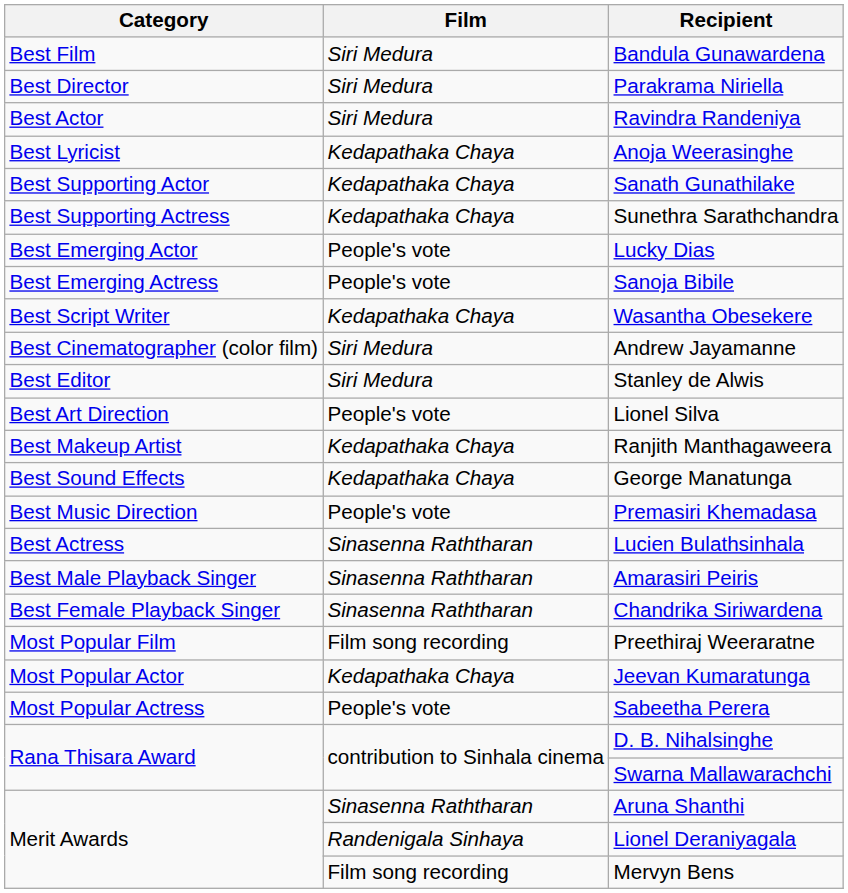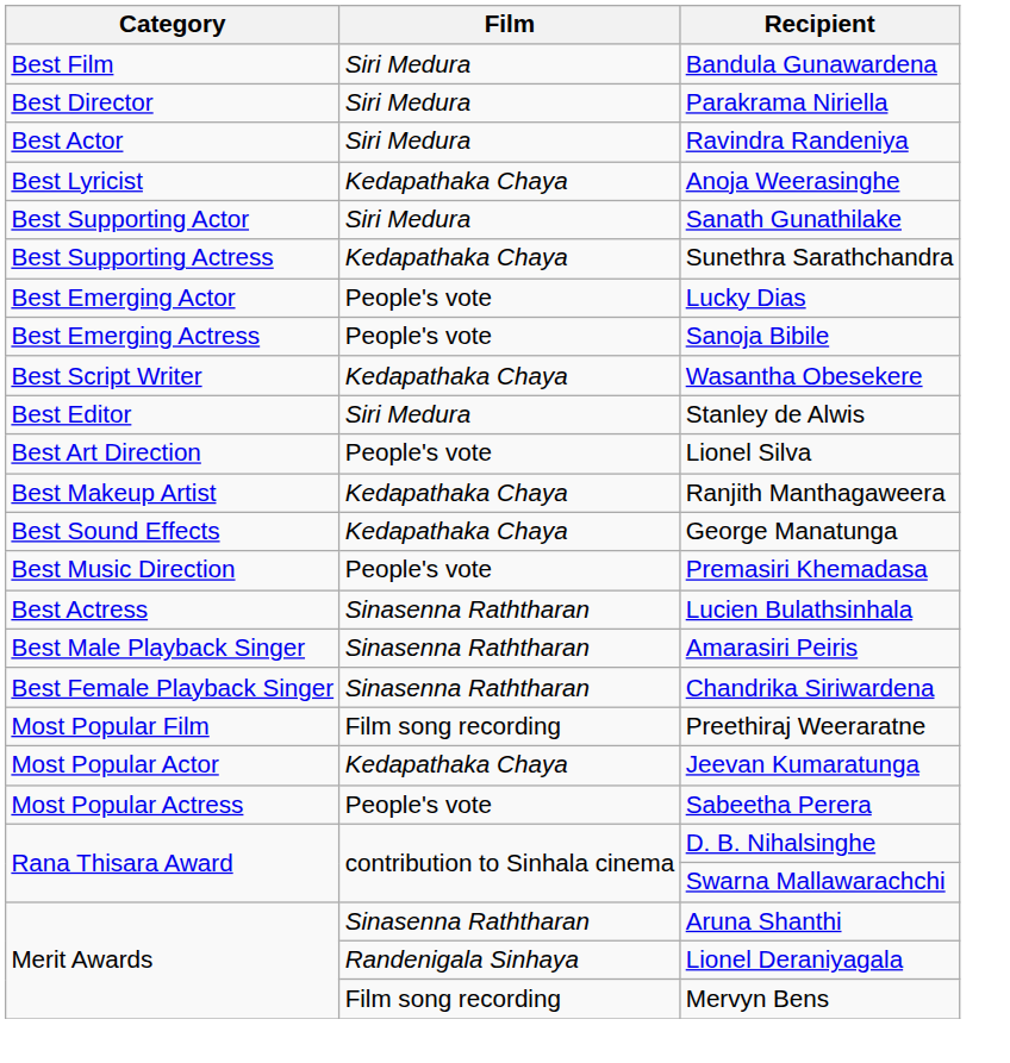 <table class="wikitable plainrowheaders sortable">
 <tr>
 <th scope="col">Category</th>
 <th scope="col">Film</th>
 <th scope="col">Recipient</th>
 </tr>
 <tr>
 <td><a href='#'>Best Film</a></td>
 <td><em>Siri Medura</em></td>
 <td><a href='#'>Bandula Gunawardena</a></td>
 </tr>
 <tr>
 <td><a href='#'>Best Director</a></td>
 <td><em>Siri Medura</em></td>
 <td><a href='#'>Parakrama Niriella</a></td>
 </tr>
 <tr>
 <td><a href='#'>Best Actor</a></td>
 <td><em>Siri Medura</em></td>
 <td><a href='#'>Ravindra Randeniya</a></td>
 </tr>
 <tr>
 <td><a href='#'>Best Lyricist</a></td>
 <td><em>Kedapathaka Chaya</em></td>
 <td><a href='#'>Anoja Weerasinghe</a></td>
 </tr>
 <tr>
 <td><a href='#'>Best Supporting Actor</a></td>
-<td><em>Kedapathaka Chaya</em></td>
+<td><em>Siri Medura</em></td>
 <td><a href='#'>Sanath Gunathilake</a></td>
 </tr>
 <tr>
 <td><a href='#'>Best Supporting Actress</a></td>
 <td><em>Kedapathaka Chaya</em></td>
 <td>Sunethra Sarathchandra</td>
 </tr>
 <tr>
 <td><a href='#'>Best Emerging Actor</a></td>
 <td>People's vote</td>
 <td><a href='#'>Lucky Dias</a></td>
 </tr>
 <tr>
 <td><a href='#'>Best Emerging Actress</a></td>
 <td>People's vote</td>
 <td><a href='#'>Sanoja Bibile</a></td>
 </tr>
 <tr>
 <td><a href='#'>Best Script Writer</a></td>
 <td><em>Kedapathaka Chaya</em></td>
 <td><a href='#'>Wasantha Obesekere</a></td>
-</tr>
-<tr>
-<td><a href='#'>Best Cinematographer</a> (color film)</td>
-<td><em>Siri Medura</em></td>
-<td>Andrew Jayamanne</td>
 </tr>
 <tr>
 <td><a href='#'>Best Editor</a></td>
 <td><em>Siri Medura</em></td>
 <td>Stanley de Alwis</td>
 </tr>
 <tr>
 <td><a href='#'>Best Art Direction</a></td>
 <td>People's vote</td>
 <td>Lionel Silva</td>
 </tr>
 <tr>
 <td><a href='#'>Best Makeup Artist</a></td>
 <td><em>Kedapathaka Chaya</em></td>
 <td>Ranjith Manthagaweera</td>
 </tr>
 <tr>
 <td><a href='#'>Best Sound Effects</a></td>
 <td><em>Kedapathaka Chaya</em></td>
 <td>George Manatunga</td>
 </tr>
 <tr>
 <td><a href='#'>Best Music Direction</a></td>
 <td>People's vote</td>
 <td><a href='#'>Premasiri Khemadasa</a></td>
 </tr>
 <tr>
 <td><a href='#'>Best Actress</a></td>
 <td><em>Sinasenna Raththaran</em></td>
 <td><a href='#'>Lucien Bulathsinhala</a></td>
 </tr>
 <tr>
 <td><a href='#'>Best Male Playback Singer</a></td>
 <td><em>Sinasenna Raththaran</em></td>
 <td><a href='#'>Amarasiri Peiris</a></td>
 </tr>
 <tr>
 <td><a href='#'>Best Female Playback Singer</a></td>
 <td><em>Sinasenna Raththaran</em></td>
 <td><a href='#'>Chandrika Siriwardena</a></td>
 </tr>
 <tr>
 <td><a href='#'>Most Popular Film</a></td>
 <td>Film song recording</td>
 <td>Preethiraj Weeraratne</td>
 </tr>
 <tr>
 <td><a href='#'>Most Popular Actor</a></td>
 <td><em>Kedapathaka Chaya</em></td>
 <td><a href='#'>Jeevan Kumaratunga</a></td>
 </tr>
 <tr>
 <td><a href='#'>Most Popular Actress</a></td>
 <td>People's vote</td>
 <td><a href='#'>Sabeetha Perera</a></td>
 </tr>
 <tr>
 <td rowspan=2><a href='#'>Rana Thisara Award</a></td>
 <td rowspan=2>contribution to Sinhala cinema</td>
 <td><a href='#'>D. B. Nihalsinghe</a></td>
 </tr>
 <tr>
 <td><a href='#'>Swarna Mallawarachchi</a></td>
 </tr>
 <tr>
 <td rowspan=3>Merit Awards</td>
 <td><em>Sinasenna Raththaran</em></td>
 <td><a href='#'>Aruna Shanthi</a></td>
 </tr>
 <tr>
 <td><em>Randenigala Sinhaya</em></td>
 <td><a href='#'>Lionel Deraniyagala</a></td>
 </tr>
 <tr>
 <td>Film song recording</td>
 <td>Mervyn Bens</td>
 </tr>
 </table>
